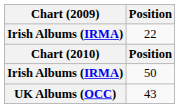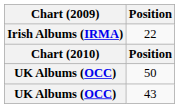 <table class="wikitable plainrowheaders sortable" style="text-align:center;">
 <tr>
 <th>Chart (2009)</th>
 <th>Position</th>
 </tr>
 <tr>
 <th scope="row">Irish Albums (<a href='#'>IRMA</a>)</th>
 <td>22</td>
 </tr>
 <tr>
 <th>Chart (2010)</th>
 <th>Position</th>
 </tr>
 <tr>
-<th scope="row">Irish Albums (<a href='#'>IRMA</a>)</th>
+<th scope="row">UK Albums (<a href='#'>OCC</a>)</th>
 <td>50</td>
 </tr>
 <tr>
 <th scope="row">UK Albums (<a href='#'>OCC</a>)</th>
 <td>43</td>
 </tr>
 </table>
